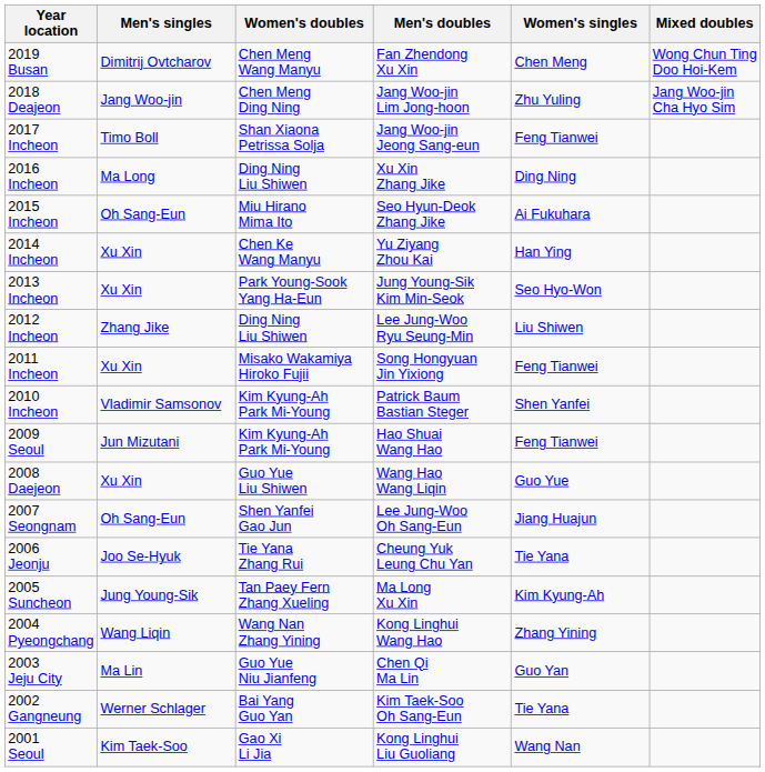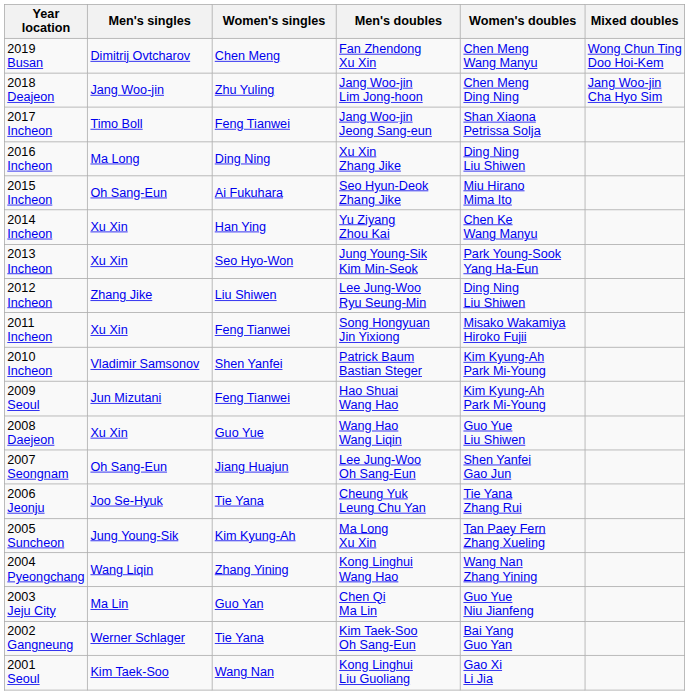 <table class="wikitable">
 <tr>
 <th width="80">Year <br> location</th>
 <th style="width:150px;">Men's singles</th>
+<th style="width:150px;">Women's singles</th>
+<th style="width:150px;">Men's doubles</th>
 <th style="width:150px;">Women's doubles</th>
-<th style="width:150px;">Men's doubles</th>
-<th style="width:150px;">Women's singles</th>
 <th>Mixed doubles</th>
 </tr>
 <tr>
 <td>2019<br> <a href='#'>Busan</a></td>
 <td> <a href='#'>Dimitrij Ovtcharov</a></td>
+<td> <a href='#'>Chen Meng</a></td>
+<td> <a href='#'>Fan Zhendong</a><br> <a href='#'>Xu Xin</a></td>
 <td> <a href='#'>Chen Meng</a><br> <a href='#'>Wang Manyu</a></td>
-<td> <a href='#'>Fan Zhendong</a><br> <a href='#'>Xu Xin</a></td>
-<td> <a href='#'>Chen Meng</a></td>
 <td> <a href='#'>Wong Chun Ting</a><br> <a href='#'>Doo Hoi-Kem</a></td>
 </tr>
 <tr>
 <td>2018<br> <a href='#'>Deajeon</a></td>
 <td> <a href='#'>Jang Woo-jin</a></td>
+<td> <a href='#'>Zhu Yuling</a></td>
+<td> <a href='#'>Jang Woo-jin</a><br> <a href='#'>Lim Jong-hoon</a></td>
 <td> <a href='#'>Chen Meng</a><br> <a href='#'>Ding Ning</a></td>
-<td> <a href='#'>Jang Woo-jin</a><br> <a href='#'>Lim Jong-hoon</a></td>
-<td> <a href='#'>Zhu Yuling</a></td>
 <td> <a href='#'>Jang Woo-jin</a><br> <a href='#'>Cha Hyo Sim</a></td>
 </tr>
 <tr>
 <td>2017<br> <a href='#'>Incheon</a></td>
 <td> <a href='#'>Timo Boll</a></td>
+<td> <a href='#'>Feng Tianwei</a></td>
+<td> <a href='#'>Jang Woo-jin</a><br> <a href='#'>Jeong Sang-eun</a></td>
 <td> <a href='#'>Shan Xiaona</a><br> <a href='#'>Petrissa Solja</a></td>
-<td> <a href='#'>Jang Woo-jin</a><br> <a href='#'>Jeong Sang-eun</a></td>
-<td> <a href='#'>Feng Tianwei</a></td>
 <td></td>
 </tr>
 <tr>
 <td>2016<br> <a href='#'>Incheon</a></td>
 <td> <a href='#'>Ma Long</a></td>
+<td> <a href='#'>Ding Ning</a></td>
+<td> <a href='#'>Xu Xin</a><br>  <a href='#'>Zhang Jike</a></td>
 <td> <a href='#'>Ding Ning</a><br>  <a href='#'>Liu Shiwen</a></td>
-<td> <a href='#'>Xu Xin</a><br>  <a href='#'>Zhang Jike</a></td>
-<td> <a href='#'>Ding Ning</a></td>
 <td></td>
 </tr>
 <tr>
 <td>2015<br> <a href='#'>Incheon</a></td>
 <td> <a href='#'>Oh Sang-Eun</a></td>
+<td> <a href='#'>Ai Fukuhara</a></td>
+<td> <a href='#'>Seo Hyun-Deok</a><br>  <a href='#'>Zhang Jike</a></td>
 <td> <a href='#'>Miu Hirano</a><br>  <a href='#'>Mima Ito</a></td>
-<td> <a href='#'>Seo Hyun-Deok</a><br>  <a href='#'>Zhang Jike</a></td>
-<td> <a href='#'>Ai Fukuhara</a></td>
 <td></td>
 </tr>
 <tr>
 <td>2014<br> <a href='#'>Incheon</a></td>
 <td> <a href='#'>Xu Xin</a></td>
+<td> <a href='#'>Han Ying</a></td>
+<td> <a href='#'>Yu Ziyang</a><br>  <a href='#'>Zhou Kai</a></td>
 <td> <a href='#'>Chen Ke</a><br>  <a href='#'>Wang Manyu</a></td>
-<td> <a href='#'>Yu Ziyang</a><br>  <a href='#'>Zhou Kai</a></td>
-<td> <a href='#'>Han Ying</a></td>
 <td></td>
 </tr>
 <tr>
 <td>2013<br> <a href='#'>Incheon</a></td>
 <td> <a href='#'>Xu Xin</a></td>
+<td> <a href='#'>Seo Hyo-Won</a></td>
+<td> <a href='#'>Jung Young-Sik</a><br>  <a href='#'>Kim Min-Seok</a></td>
 <td> <a href='#'>Park Young-Sook</a><br>  <a href='#'>Yang Ha-Eun</a></td>
-<td> <a href='#'>Jung Young-Sik</a><br>  <a href='#'>Kim Min-Seok</a></td>
-<td> <a href='#'>Seo Hyo-Won</a></td>
 <td></td>
 </tr>
 <tr>
 <td>2012<br> <a href='#'>Incheon</a></td>
 <td> <a href='#'>Zhang Jike</a></td>
+<td> <a href='#'>Liu Shiwen</a></td>
+<td> <a href='#'>Lee Jung-Woo</a><br>  <a href='#'>Ryu Seung-Min</a></td>
 <td> <a href='#'>Ding Ning</a><br>  <a href='#'>Liu Shiwen</a></td>
-<td> <a href='#'>Lee Jung-Woo</a><br>  <a href='#'>Ryu Seung-Min</a></td>
-<td> <a href='#'>Liu Shiwen</a></td>
 <td></td>
 </tr>
 <tr>
 <td>2011<br> <a href='#'>Incheon</a></td>
 <td> <a href='#'>Xu Xin</a></td>
+<td> <a href='#'>Feng Tianwei</a></td>
+<td> <a href='#'>Song Hongyuan</a><br>  <a href='#'>Jin Yixiong</a></td>
 <td> <a href='#'>Misako Wakamiya</a><br>  <a href='#'>Hiroko Fujii</a></td>
-<td> <a href='#'>Song Hongyuan</a><br>  <a href='#'>Jin Yixiong</a></td>
-<td> <a href='#'>Feng Tianwei</a></td>
 <td></td>
 </tr>
 <tr>
 <td>2010<br> <a href='#'>Incheon</a></td>
 <td> <a href='#'>Vladimir Samsonov</a></td>
+<td> <a href='#'>Shen Yanfei</a></td>
+<td> <a href='#'>Patrick Baum</a><br>  <a href='#'>Bastian Steger</a></td>
 <td> <a href='#'>Kim Kyung-Ah</a><br>  <a href='#'>Park Mi-Young</a></td>
-<td> <a href='#'>Patrick Baum</a><br>  <a href='#'>Bastian Steger</a></td>
-<td> <a href='#'>Shen Yanfei</a></td>
 <td></td>
 </tr>
 <tr>
 <td>2009<br> <a href='#'>Seoul</a></td>
 <td> <a href='#'>Jun Mizutani</a></td>
+<td> <a href='#'>Feng Tianwei</a></td>
+<td> <a href='#'>Hao Shuai</a><br>  <a href='#'>Wang Hao</a></td>
 <td> <a href='#'>Kim Kyung-Ah</a><br>  <a href='#'>Park Mi-Young</a></td>
-<td> <a href='#'>Hao Shuai</a><br>  <a href='#'>Wang Hao</a></td>
-<td> <a href='#'>Feng Tianwei</a></td>
 <td></td>
 </tr>
 <tr>
 <td>2008<br> <a href='#'>Daejeon</a></td>
 <td> <a href='#'>Xu Xin</a></td>
+<td> <a href='#'>Guo Yue</a></td>
+<td> <a href='#'>Wang Hao</a><br>  <a href='#'>Wang Liqin</a></td>
 <td> <a href='#'>Guo Yue</a><br>  <a href='#'>Liu Shiwen</a></td>
-<td> <a href='#'>Wang Hao</a><br>  <a href='#'>Wang Liqin</a></td>
-<td> <a href='#'>Guo Yue</a></td>
 <td></td>
 </tr>
 <tr>
 <td>2007<br> <a href='#'>Seongnam</a></td>
 <td> <a href='#'>Oh Sang-Eun</a></td>
+<td> <a href='#'>Jiang Huajun</a></td>
+<td> <a href='#'>Lee Jung-Woo</a><br>  <a href='#'>Oh Sang-Eun</a></td>
 <td> <a href='#'>Shen Yanfei</a><br>  <a href='#'>Gao Jun</a></td>
-<td> <a href='#'>Lee Jung-Woo</a><br>  <a href='#'>Oh Sang-Eun</a></td>
-<td> <a href='#'>Jiang Huajun</a></td>
 <td></td>
 </tr>
 <tr>
 <td>2006<br> <a href='#'>Jeonju</a></td>
 <td> <a href='#'>Joo Se-Hyuk</a></td>
+<td> <a href='#'>Tie Yana</a></td>
+<td> <a href='#'>Cheung Yuk</a><br>  <a href='#'>Leung Chu Yan</a></td>
 <td> <a href='#'>Tie Yana</a><br>  <a href='#'>Zhang Rui</a></td>
-<td> <a href='#'>Cheung Yuk</a><br>  <a href='#'>Leung Chu Yan</a></td>
-<td> <a href='#'>Tie Yana</a></td>
 <td></td>
 </tr>
 <tr>
 <td>2005<br> <a href='#'>Suncheon</a></td>
 <td> <a href='#'>Jung Young-Sik</a></td>
+<td> <a href='#'>Kim Kyung-Ah</a></td>
+<td> <a href='#'>Ma Long</a><br>  <a href='#'>Xu Xin</a></td>
 <td> <a href='#'>Tan Paey Fern</a><br>  <a href='#'>Zhang Xueling</a></td>
-<td> <a href='#'>Ma Long</a><br>  <a href='#'>Xu Xin</a></td>
-<td> <a href='#'>Kim Kyung-Ah</a></td>
 <td></td>
 </tr>
 <tr>
 <td>2004<br> <a href='#'>Pyeongchang</a></td>
 <td> <a href='#'>Wang Liqin</a></td>
+<td> <a href='#'>Zhang Yining</a></td>
+<td> <a href='#'>Kong Linghui</a><br>  <a href='#'>Wang Hao</a></td>
 <td> <a href='#'>Wang Nan</a><br>  <a href='#'>Zhang Yining</a></td>
-<td> <a href='#'>Kong Linghui</a><br>  <a href='#'>Wang Hao</a></td>
-<td> <a href='#'>Zhang Yining</a></td>
 <td></td>
 </tr>
 <tr>
 <td>2003<br> <a href='#'>Jeju City</a></td>
 <td> <a href='#'>Ma Lin</a></td>
+<td> <a href='#'>Guo Yan</a></td>
+<td> <a href='#'>Chen Qi</a><br>  <a href='#'>Ma Lin</a></td>
 <td> <a href='#'>Guo Yue</a><br>  <a href='#'>Niu Jianfeng</a></td>
-<td> <a href='#'>Chen Qi</a><br>  <a href='#'>Ma Lin</a></td>
-<td> <a href='#'>Guo Yan</a></td>
 <td></td>
 </tr>
 <tr>
 <td>2002<br> <a href='#'>Gangneung</a></td>
 <td> <a href='#'>Werner Schlager</a></td>
+<td> <a href='#'>Tie Yana</a></td>
+<td> <a href='#'>Kim Taek-Soo</a><br>  <a href='#'>Oh Sang-Eun</a></td>
 <td> <a href='#'>Bai Yang</a><br>  <a href='#'>Guo Yan</a></td>
-<td> <a href='#'>Kim Taek-Soo</a><br>  <a href='#'>Oh Sang-Eun</a></td>
-<td> <a href='#'>Tie Yana</a></td>
 <td></td>
 </tr>
 <tr>
 <td>2001<br> <a href='#'>Seoul</a></td>
 <td> <a href='#'>Kim Taek-Soo</a></td>
+<td> <a href='#'>Wang Nan</a></td>
+<td> <a href='#'>Kong Linghui</a><br>  <a href='#'>Liu Guoliang</a></td>
 <td> <a href='#'>Gao Xi</a><br>  <a href='#'>Li Jia</a></td>
-<td> <a href='#'>Kong Linghui</a><br>  <a href='#'>Liu Guoliang</a></td>
-<td> <a href='#'>Wang Nan</a></td>
 <td></td>
 </tr>
 </table>
